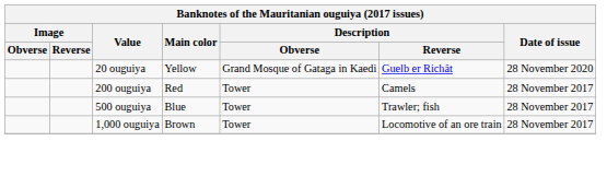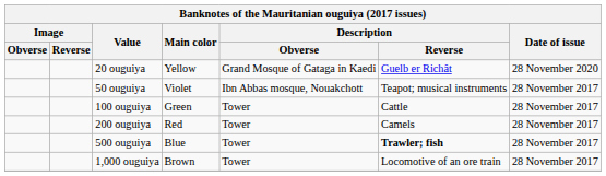 <table class="wikitable" style="font-size: 90%">
 <tr>
 <th colspan=7>Banknotes of the Mauritanian ouguiya (2017 issues)</th>
 </tr>
 <tr>
 <th colspan=2>Image</th>
 <th rowspan=2>Value</th>
 <th rowspan=2>Main color</th>
 <th colspan=2>Description</th>
 <th rowspan=2>Date of issue</th>
 </tr>
 <tr>
 <th>Obverse</th>
 <th>Reverse</th>
 <th>Obverse</th>
 <th>Reverse</th>
 </tr>
 <tr>
 <td></td>
 <td></td>
 <td>20 ouguiya</td>
 <td>Yellow</td>
 <td>Grand Mosque of Gataga in Kaedi</td>
 <td><a href='#'>Guelb er Richât</a></td>
 <td>28 November 2020</td>
 </tr>
 <tr>
 <td></td>
 <td></td>
+<td>50 ouguiya</td>
+<td>Violet</td>
+<td>Ibn Abbas mosque, Nouakchott</td>
+<td>Teapot; musical instruments</td>
+<td>28 November 2017</td>
+</tr>
+<tr>
+<td></td>
+<td></td>
+<td>100 ouguiya</td>
+<td>Green</td>
+<td>Tower</td>
+<td>Cattle</td>
+<td>28 November 2017</td>
+</tr>
+<tr>
+<td></td>
+<td></td>
 <td>200 ouguiya</td>
 <td>Red</td>
 <td>Tower</td>
 <td>Camels</td>
 <td>28 November 2017</td>
 </tr>
 <tr>
 <td></td>
 <td></td>
 <td>500 ouguiya</td>
 <td>Blue</td>
 <td>Tower</td>
-<td>Trawler; fish</td>
+<td><strong>Trawler; fish</strong></td>
 <td>28 November 2017</td>
 </tr>
 <tr>
 <td></td>
 <td></td>
 <td>1,000 ouguiya</td>
 <td>Brown</td>
 <td>Tower</td>
 <td>Locomotive of an ore train</td>
 <td>28 November 2017</td>
 </tr>
 <tr>
 </tr>
 </table>
